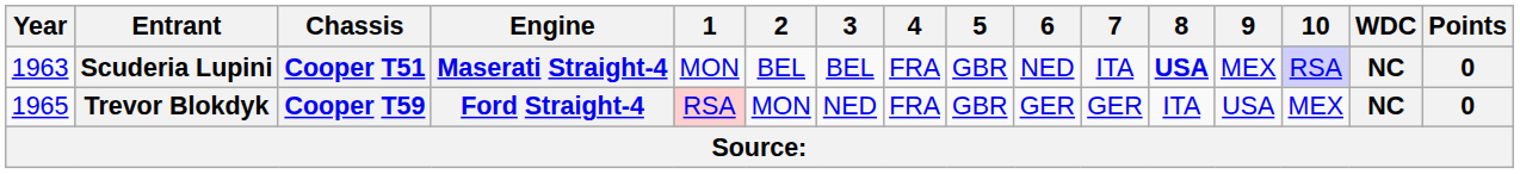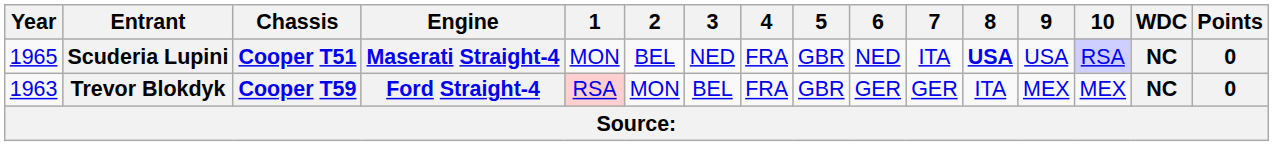 <table class="wikitable" style="text-align:center; font-size:90%">
 <tr>
 <th>Year</th>
 <th>Entrant</th>
 <th>Chassis</th>
 <th>Engine</th>
 <th>1</th>
 <th>2</th>
 <th>3</th>
 <th>4</th>
 <th>5</th>
 <th>6</th>
 <th>7</th>
 <th>8</th>
 <th>9</th>
 <th>10</th>
 <th>WDC</th>
 <th>Points</th>
 </tr>
 <tr>
-<td><a href='#'>1963</a></td>
+<td><a href='#'>1965</a></td>
 <th>Scuderia Lupini</th>
 <th><a href='#'>Cooper</a> <a href='#'>T51</a></th>
 <th><a href='#'>Maserati</a> <a href='#'>Straight-4</a></th>
 <td><a href='#'>MON</a></td>
 <td><a href='#'>BEL</a></td>
-<td><a href='#'>BEL</a></td>
+<td><a href='#'>NED</a></td>
 <td><a href='#'>FRA</a></td>
 <td><a href='#'>GBR</a></td>
 <td><a href='#'>NED</a></td>
 <td><a href='#'>ITA</a></td>
 <td><strong><a href='#'>USA</a></strong></td>
-<td><a href='#'>MEX</a></td>
+<td><a href='#'>USA</a></td>
 <td style="background:#CFCFFF;"><a href='#'>RSA</a><br></td>
 <th>NC</th>
 <th>0</th>
 </tr>
 <tr>
-<td><a href='#'>1965</a></td>
+<td><a href='#'>1963</a></td>
 <th>Trevor Blokdyk</th>
 <th><a href='#'>Cooper</a> <a href='#'>T59</a></th>
 <th><a href='#'>Ford</a> <a href='#'>Straight-4</a></th>
 <td style="background:#FFCFCF;"><a href='#'>RSA</a><br></td>
 <td><a href='#'>MON</a></td>
-<td><a href='#'>NED</a></td>
+<td><a href='#'>BEL</a></td>
 <td><a href='#'>FRA</a></td>
 <td><a href='#'>GBR</a></td>
 <td><a href='#'>GER</a></td>
 <td><a href='#'>GER</a></td>
 <td><a href='#'>ITA</a></td>
-<td><a href='#'>USA</a></td>
+<td><a href='#'>MEX</a></td>
 <td><a href='#'>MEX</a></td>
 <th>NC</th>
 <th>0</th>
 </tr>
 <tr>
 <th colspan="16">Source:</th>
 </tr>
 </table>
